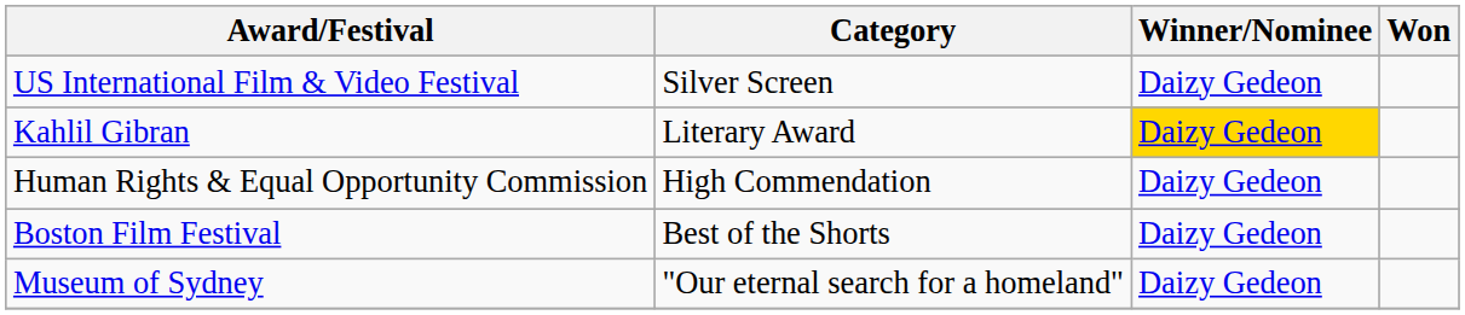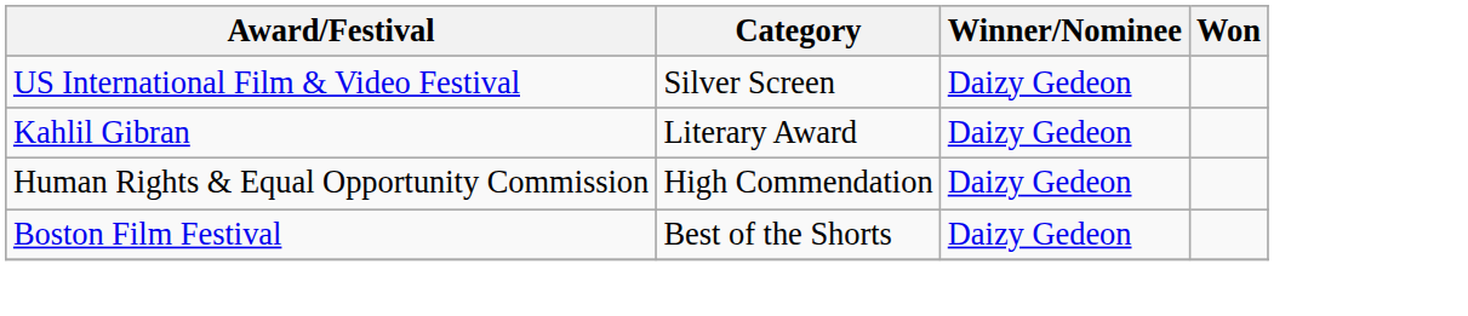 <table class="wikitable">
 <tr>
 <th>Award/Festival</th>
 <th>Category</th>
 <th>Winner/Nominee</th>
 <th>Won</th>
 </tr>
 <tr>
 <td><a href='#'>US International Film & Video Festival</a></td>
 <td>Silver Screen</td>
 <td><a href='#'>Daizy Gedeon</a></td>
 <td></td>
 </tr>
 <tr>
 <td><a href='#'>Kahlil Gibran</a></td>
 <td>Literary Award</td>
-<td style="background: gold;"><a href='#'>Daizy Gedeon</a></td>
+<td><a href='#'>Daizy Gedeon</a></td>
 <td></td>
 </tr>
 <tr>
 <td>Human Rights & Equal Opportunity Commission</td>
 <td>High Commendation</td>
 <td><a href='#'>Daizy Gedeon</a></td>
 <td></td>
 </tr>
 <tr>
 <td><a href='#'>Boston Film Festival</a></td>
 <td>Best of the Shorts</td>
 <td><a href='#'>Daizy Gedeon</a></td>
 <td></td>
 </tr>
 <tr>
-<td><a href='#'>Museum of Sydney</a></td>
-<td>"Our eternal search for a homeland"</td>
-<td><a href='#'>Daizy Gedeon</a></td>
-<td></td>
-</tr>
-<tr>
 </tr>
 </table>
